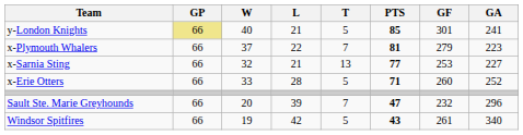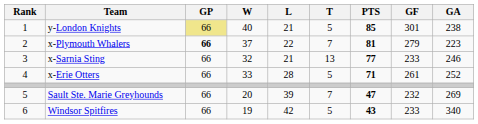 <table class="wikitable sortable" style="text-align:center">
 <tr>
+<th width="7.5%">Rank</th>
 <th width="25.5%">Team</th>
 <th width="7.5%">GP</th>
 <th width="7.5%">W</th>
 <th width="7.5%">L</th>
 <th width="7.5%">T</th>
 <th width="7.5%">PTS</th>
 <th width="7.5%">GF</th>
 <th width="7.5%">GA</th>
 </tr>
 <tr>
+<td>1</td>
 <td align=left>y-<a href='#'>London Knights</a></td>
 <td style="background: khaki;">66</td>
 <td>40</td>
 <td>21</td>
 <td>5</td>
 <td><strong>85</strong></td>
 <td>301</td>
-<td>241</td>
+<td>238</td>
 </tr>
 <tr>
+<td>2</td>
 <td align=left>x-<a href='#'>Plymouth Whalers</a></td>
-<td>66</td>
+<td><strong>66</strong></td>
 <td>37</td>
 <td>22</td>
 <td>7</td>
 <td><strong>81</strong></td>
 <td>279</td>
 <td>223</td>
 </tr>
 <tr>
+<td>3</td>
 <td align=left>x-<a href='#'>Sarnia Sting</a></td>
 <td>66</td>
 <td>32</td>
 <td>21</td>
 <td>13</td>
 <td><strong>77</strong></td>
-<td>253</td>
-<td>227</td>
+<td>233</td>
+<td>246</td>
 </tr>
 <tr>
+<td>4</td>
 <td align=left>x-<a href='#'>Erie Otters</a></td>
 <td>66</td>
 <td>33</td>
 <td>28</td>
 <td>5</td>
 <td><strong>71</strong></td>
-<td>260</td>
+<td>261</td>
 <td>252</td>
 </tr>
 <tr style="background-color:#cccccc;">
 <td></td>
 <td></td>
 <td></td>
 <td></td>
 <td></td>
 <td></td>
 <td></td>
 <td></td>
+<td></td>
 </tr>
 <tr>
+<td>5</td>
 <td align=left><a href='#'>Sault Ste. Marie Greyhounds</a></td>
 <td>66</td>
 <td>20</td>
 <td>39</td>
 <td>7</td>
 <td><strong>47</strong></td>
 <td>232</td>
-<td>296</td>
+<td>269</td>
 </tr>
 <tr>
+<td>6</td>
 <td align=left><a href='#'>Windsor Spitfires</a></td>
 <td>66</td>
 <td>19</td>
 <td>42</td>
 <td>5</td>
 <td><strong>43</strong></td>
-<td>261</td>
+<td>233</td>
 <td>340</td>
 </tr>
 </table>
